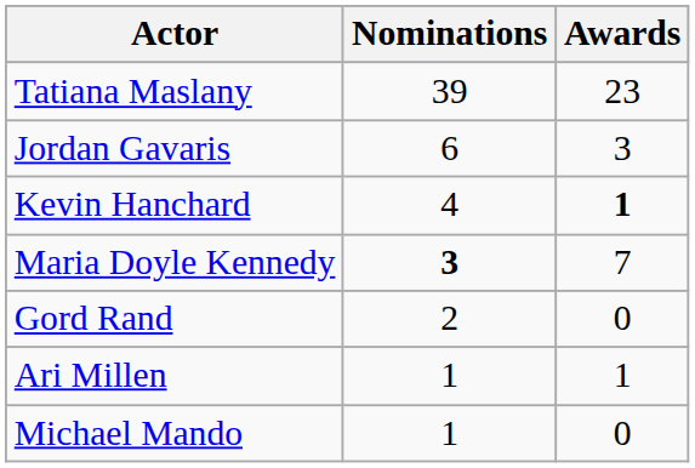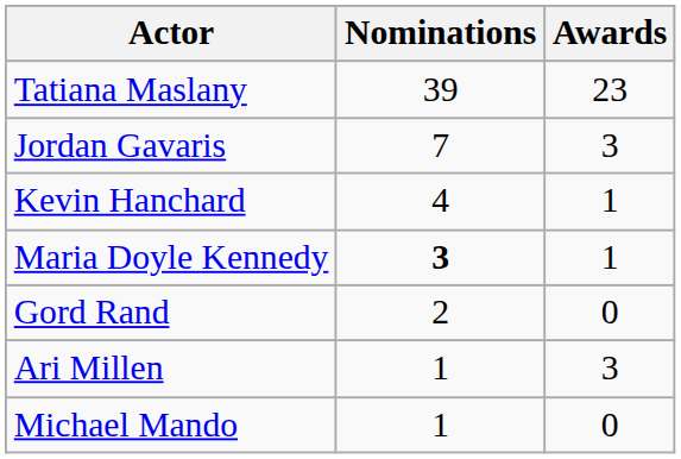 <table class="wikitable" style="text-align:center">
 <tr bgcolor="#CCCCCC">
 <th>Actor</th>
 <th>Nominations</th>
 <th>Awards</th>
 </tr>
 <tr>
 <td align="left"><a href='#'>Tatiana Maslany</a></td>
 <td>39</td>
 <td>23</td>
 </tr>
 <tr>
 <td align="left"><a href='#'>Jordan Gavaris</a></td>
-<td>6</td>
+<td>7</td>
 <td>3</td>
 </tr>
 <tr>
 <td align="left"><a href='#'>Kevin Hanchard</a></td>
 <td>4</td>
-<td><strong>1</strong></td>
+<td>1</td>
 </tr>
 <tr>
 <td align="left"><a href='#'>Maria Doyle Kennedy</a></td>
 <td><strong>3</strong></td>
-<td>7</td>
+<td>1</td>
 </tr>
 <tr>
 <td align="left"><a href='#'>Gord Rand</a></td>
 <td>2</td>
 <td>0</td>
 </tr>
 <tr>
 <td align="left"><a href='#'>Ari Millen</a></td>
 <td>1</td>
-<td>1</td>
+<td>3</td>
 </tr>
 <tr>
 <td align="left"><a href='#'>Michael Mando</a></td>
 <td>1</td>
 <td>0</td>
 </tr>
 </table>
